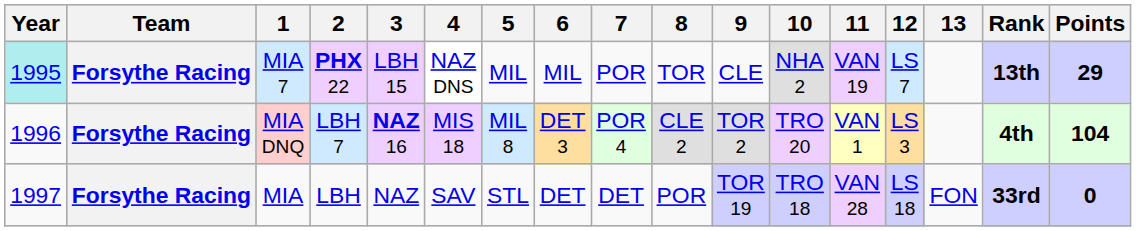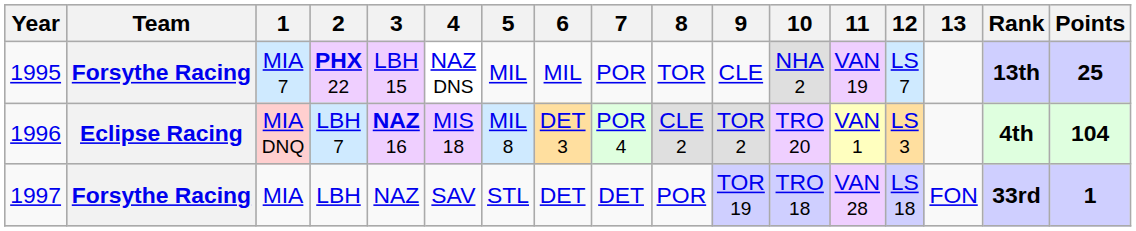 <table class="wikitable" style="text-align:center; font-size:90%">
 <tr>
 <th>Year</th>
 <th>Team</th>
 <th>1</th>
 <th>2</th>
 <th>3</th>
 <th>4</th>
 <th>5</th>
 <th>6</th>
 <th>7</th>
 <th>8</th>
 <th>9</th>
 <th>10</th>
 <th>11</th>
 <th>12</th>
 <th>13</th>
 <th>Rank</th>
 <th>Points</th>
 </tr>
 <tr>
-<td style="background: paleturquoise;"><a href='#'>1995</a></td>
+<td><a href='#'>1995</a></td>
 <th><a href='#'>Forsythe Racing</a></th>
 <td style="background:#CFEAFF;"><a href='#'>MIA</a><br><small>7</small></td>
 <td style="background:#EFCFFF;"><strong><a href='#'>PHX</a></strong><br><small>22</small></td>
 <td style="background:#EFCFFF;"><a href='#'>LBH</a><br><small>15</small></td>
 <td style="background:#FFFFFF;"><a href='#'>NAZ</a><br><small>DNS</small></td>
 <td><a href='#'>MIL</a></td>
 <td><a href='#'>MIL</a></td>
 <td><a href='#'>POR</a></td>
 <td><a href='#'>TOR</a></td>
 <td><a href='#'>CLE</a></td>
 <td style="background:#DFDFDF;"><a href='#'>NHA</a><br><small>2</small></td>
 <td style="background:#EFCFFF;"><a href='#'>VAN</a><br><small>19</small></td>
 <td style="background:#CFEAFF;"><a href='#'>LS</a><br><small>7</small></td>
 <td></td>
 <td style="background:#CFCFFF;"><strong>13th</strong></td>
-<td style="background:#CFCFFF;"><strong>29</strong></td>
+<td style="background:#CFCFFF;"><strong>25</strong></td>
 </tr>
 <tr>
 <td><a href='#'>1996</a></td>
-<th><a href='#'>Forsythe Racing</a></th>
+<th><a href='#'>Eclipse Racing</a></th>
 <td style="background:#FFCFCF;"><a href='#'>MIA</a><br><small>DNQ</small></td>
 <td style="background:#CFEAFF;"><a href='#'>LBH</a><br><small>7</small></td>
 <td style="background:#EFCFFF;"><strong><a href='#'>NAZ</a></strong><br><small>16</small></td>
 <td style="background:#EFCFFF;"><a href='#'>MIS</a><br><small>18</small></td>
 <td style="background:#CFEAFF;"><a href='#'>MIL</a><br><small>8</small></td>
 <td style="background:#FFDF9F;"><a href='#'>DET</a><br><small>3</small></td>
 <td style="background:#DFFFDF;"><a href='#'>POR</a><br><small>4</small></td>
 <td style="background:#DFDFDF;"><a href='#'>CLE</a><br><small>2</small></td>
 <td style="background:#DFDFDF;"><a href='#'>TOR</a><br><small>2</small></td>
 <td style="background:#EFCFFF;"><a href='#'>TRO</a><br><small>20</small></td>
 <td style="background:#FFFFBF;"><a href='#'>VAN</a><br><small>1</small></td>
 <td style="background:#FFDF9F;"><a href='#'>LS</a><br><small>3</small></td>
 <td></td>
 <td style="background:#DFFFDF;"><strong>4th</strong></td>
 <td style="background:#DFFFDF;"><strong>104</strong></td>
 </tr>
 <tr>
 <td><a href='#'>1997</a></td>
 <th><a href='#'>Forsythe Racing</a></th>
 <td><a href='#'>MIA</a></td>
 <td><a href='#'>LBH</a></td>
 <td><a href='#'>NAZ</a></td>
 <td><a href='#'>SAV</a></td>
 <td><a href='#'>STL</a></td>
 <td><a href='#'>DET</a></td>
 <td><a href='#'>DET</a></td>
 <td><a href='#'>POR</a></td>
 <td style="background:#CFCFFF;"><a href='#'>TOR</a><br><small>19</small></td>
 <td style="background:#CFCFFF;"><a href='#'>TRO</a><br><small>18</small></td>
 <td style="background:#EFCFFF;"><a href='#'>VAN</a><br><small>28</small></td>
 <td style="background:#CFCFFF;"><a href='#'>LS</a><br><small>18</small></td>
 <td><a href='#'>FON</a></td>
 <td style="background:#CFCFFF;"><strong>33rd</strong></td>
-<td style="background:#CFCFFF;"><strong>0</strong></td>
+<td style="background:#CFCFFF;"><strong>1</strong></td>
 </tr>
 </table>
